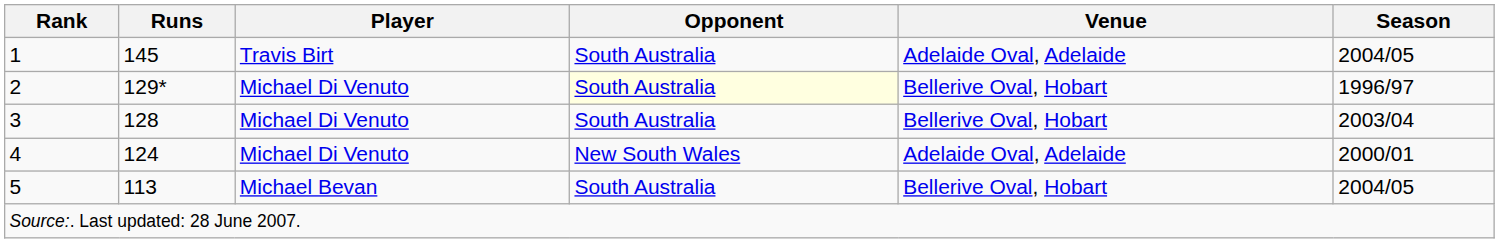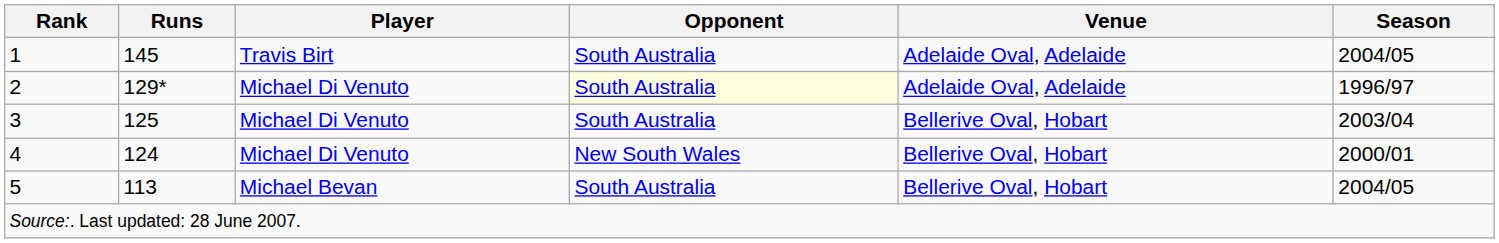 <table class="wikitable" width=90%>
 <tr>
 <th>Rank</th>
 <th>Runs</th>
 <th>Player</th>
 <th>Opponent</th>
 <th>Venue</th>
 <th>Season</th>
 </tr>
 <tr>
 <td>1</td>
 <td>145</td>
 <td><a href='#'>Travis Birt</a></td>
 <td><a href='#'>South Australia</a></td>
 <td><a href='#'>Adelaide Oval</a>, <a href='#'>Adelaide</a></td>
 <td>2004/05</td>
 </tr>
 <tr>
 <td>2</td>
 <td>129*</td>
 <td><a href='#'>Michael Di Venuto</a></td>
 <td style="background: lightyellow;"><a href='#'>South Australia</a></td>
-<td><a href='#'>Bellerive Oval</a>, <a href='#'>Hobart</a></td>
+<td><a href='#'>Adelaide Oval</a>, <a href='#'>Adelaide</a></td>
 <td>1996/97</td>
 </tr>
 <tr>
 <td>3</td>
-<td>128</td>
+<td>125</td>
 <td><a href='#'>Michael Di Venuto</a></td>
 <td><a href='#'>South Australia</a></td>
 <td><a href='#'>Bellerive Oval</a>, <a href='#'>Hobart</a></td>
 <td>2003/04</td>
 </tr>
 <tr>
 <td>4</td>
 <td>124</td>
 <td><a href='#'>Michael Di Venuto</a></td>
 <td><a href='#'>New South Wales</a></td>
-<td><a href='#'>Adelaide Oval</a>, <a href='#'>Adelaide</a></td>
+<td><a href='#'>Bellerive Oval</a>, <a href='#'>Hobart</a></td>
 <td>2000/01</td>
 </tr>
 <tr>
 <td>5</td>
 <td>113</td>
 <td><a href='#'>Michael Bevan</a></td>
 <td><a href='#'>South Australia</a></td>
 <td><a href='#'>Bellerive Oval</a>, <a href='#'>Hobart</a></td>
 <td>2004/05</td>
 </tr>
 <tr>
 <td colspan=6><small><em>Source:</em>. Last updated: 28 June 2007.</small></td>
 </tr>
 </table>
